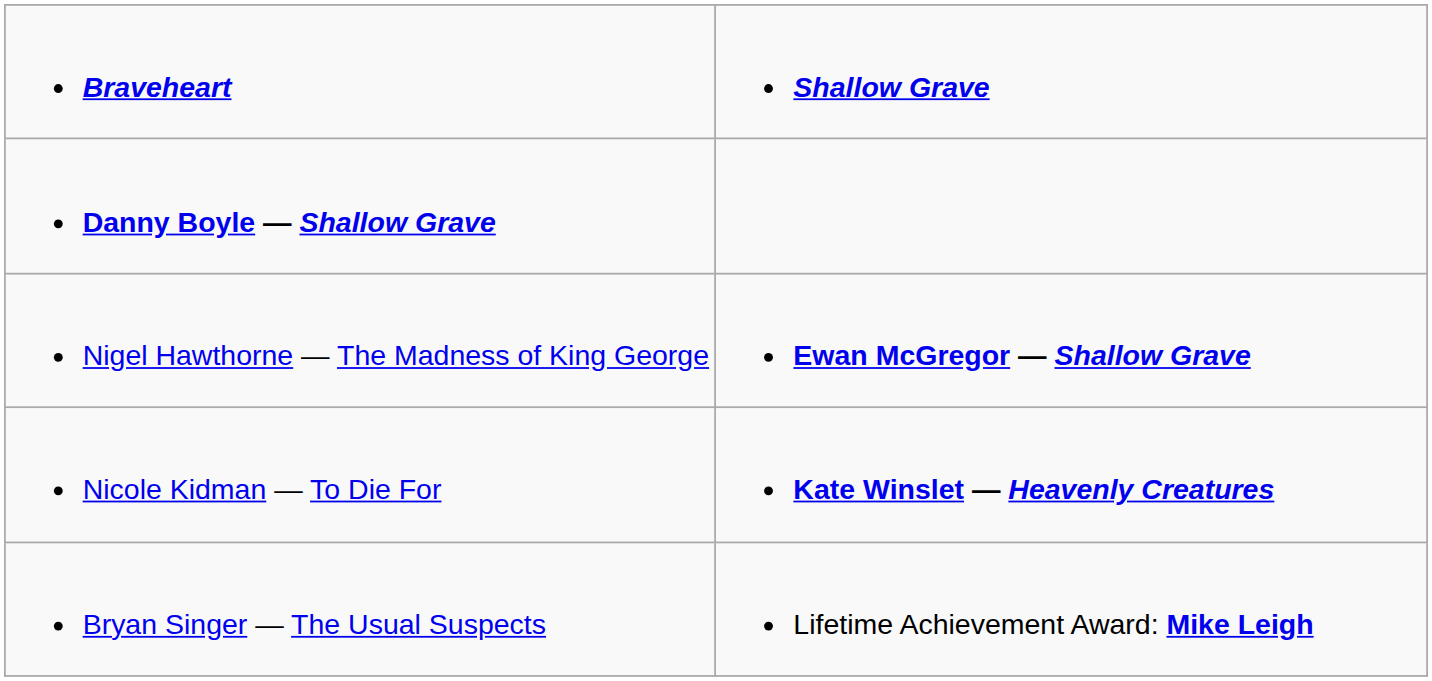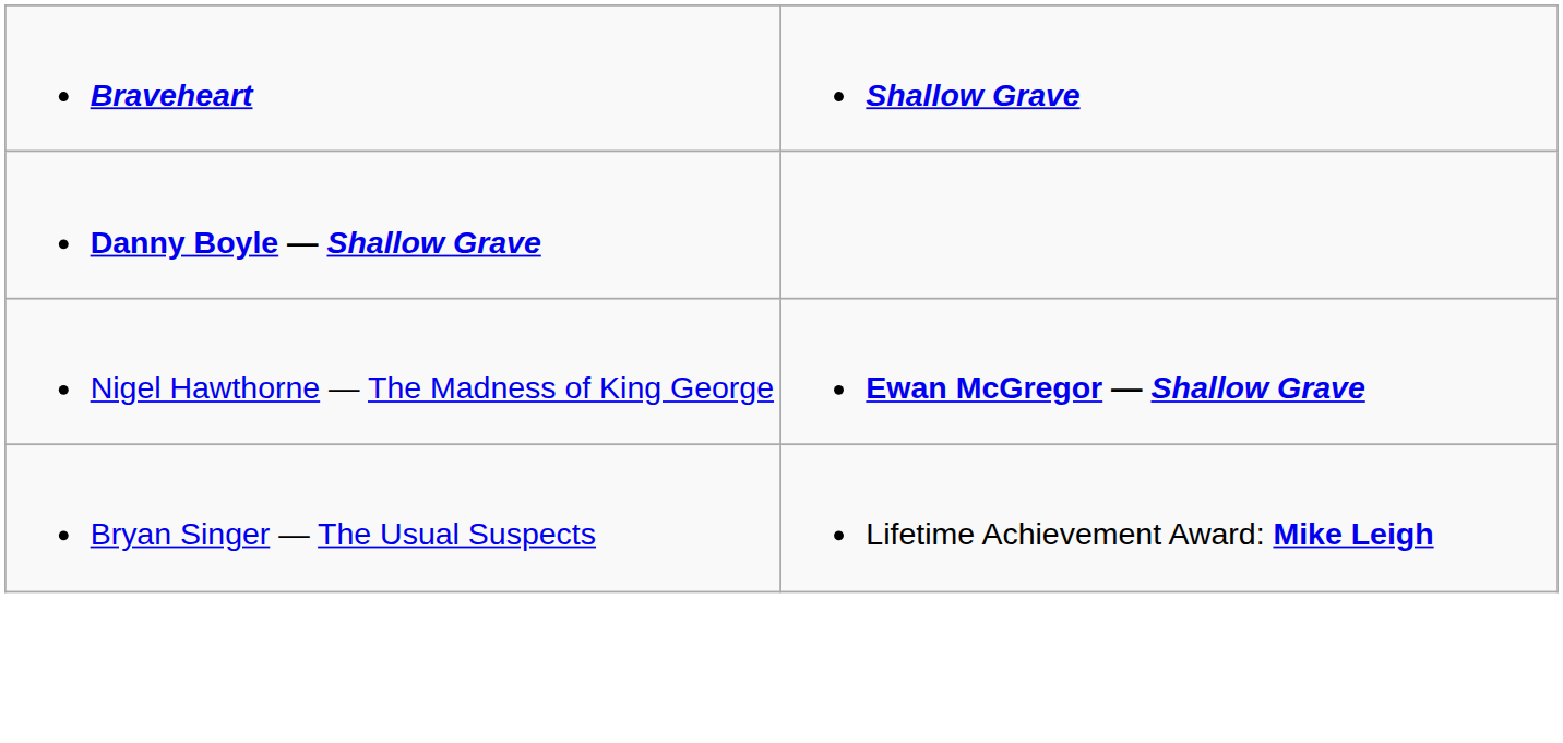 <table class="wikitable">
 <tr>
 <td style="vertical-align:top;" width="50%"><br><ul><li><strong><em><a href='#'>Braveheart</a></em></strong></li></ul></td>
 <td style="vertical-align:top;" width="50%"><br><ul><li><strong><em><a href='#'>Shallow Grave</a></em></strong></li></ul></td>
 </tr>
 <tr>
 <td style="vertical-align:top;" width="50%"><br><ul><li><strong><a href='#'>Danny Boyle</a> — <em><a href='#'>Shallow Grave</a><strong><em></li></ul></td>
 <td style="vertical-align:top;" width="50%"></td>
 </tr>
 <tr>
 <td style="vertical-align:top;" width="50%"><br><ul><li></strong><a href='#'>Nigel Hawthorne</a> — </em><a href='#'>The Madness of King George</a></em></strong></li></ul></td>
 <td style="vertical-align:top;" width="50%"><br><ul><li><strong><a href='#'>Ewan McGregor</a> — <em><a href='#'>Shallow Grave</a><strong><em></li></ul></td>
 </tr>
 <tr>
-<td style="vertical-align:top;" width="50%"><br><ul><li></strong><a href='#'>Nicole Kidman</a> — </em><a href='#'>To Die For</a></em></strong></li></ul></td>
-<td style="vertical-align:top;" width="50%"><br><ul><li><strong><a href='#'>Kate Winslet</a> — <em><a href='#'>Heavenly Creatures</a><strong><em></li></ul></td>
-</tr>
-<tr>
 <td style="vertical-align:top;" width="50%"><br><ul><li></strong><a href='#'>Bryan Singer</a> — </em><a href='#'>The Usual Suspects</a></em></strong></li></ul></td>
 <td style="vertical-align:top;" width="50%"><br><ul><li>Lifetime Achievement Award: <strong><a href='#'>Mike Leigh</a></strong></li></ul></td>
 </tr>
 </table>
